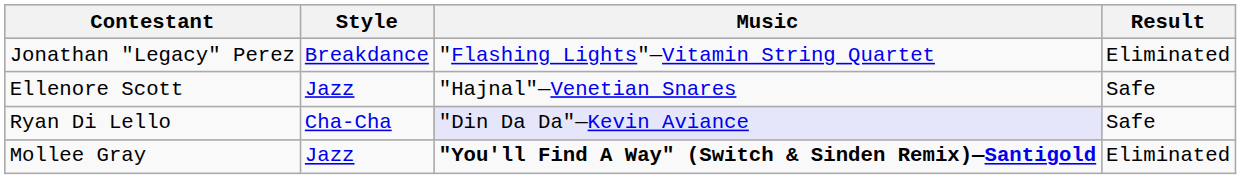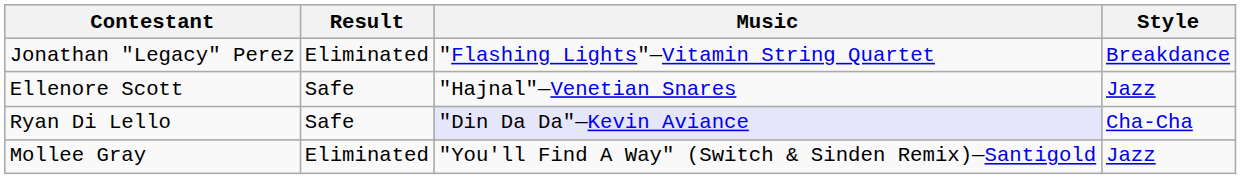 <table class="wikitable">
 <tr>
 <th>Contestant</th>
+<th>Result</th>
+<th>Music</th>
 <th>Style</th>
-<th>Music</th>
-<th>Result</th>
 </tr>
 <tr>
 <td>Jonathan "Legacy" Perez</td>
+<td>Eliminated</td>
+<td>"<a href='#'>Flashing Lights</a>"—<a href='#'>Vitamin String Quartet</a></td>
 <td><a href='#'>Breakdance</a></td>
-<td>"<a href='#'>Flashing Lights</a>"—<a href='#'>Vitamin String Quartet</a></td>
-<td>Eliminated</td>
 </tr>
 <tr>
 <td>Ellenore Scott</td>
+<td>Safe</td>
+<td>"Hajnal"—<a href='#'>Venetian Snares</a></td>
 <td><a href='#'>Jazz</a></td>
-<td>"Hajnal"—<a href='#'>Venetian Snares</a></td>
-<td>Safe</td>
 </tr>
 <tr>
 <td>Ryan Di Lello</td>
+<td>Safe</td>
+<td style="background: lavender;">"Din Da Da"—<a href='#'>Kevin Aviance</a></td>
 <td><a href='#'>Cha-Cha</a></td>
-<td style="background: lavender;">"Din Da Da"—<a href='#'>Kevin Aviance</a></td>
-<td>Safe</td>
 </tr>
 <tr>
 <td>Mollee Gray</td>
+<td>Eliminated</td>
+<td>"You'll Find A Way" (Switch & Sinden Remix)—<a href='#'>Santigold</a></td>
 <td><a href='#'>Jazz</a></td>
-<td><strong>"You'll Find A Way" (Switch & Sinden Remix)—<a href='#'>Santigold</a></strong></td>
-<td>Eliminated</td>
 </tr>
 </table>
